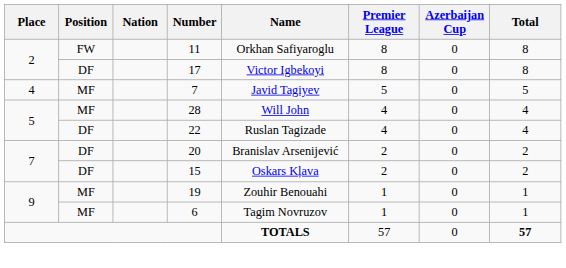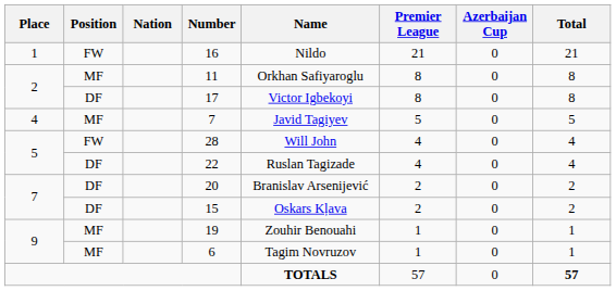 <table class="wikitable" style="font-size: 95%; text-align: center;">
 <tr>
 <th width=60>Place</th>
 <th width=60>Position</th>
 <th width=60>Nation</th>
 <th width=60>Number</th>
 <th width=150>Name</th>
 <th width=80><a href='#'>Premier League</a></th>
 <th width=80><a href='#'>Azerbaijan Cup</a></th>
 <th width=80>Total</th>
 </tr>
 <tr>
+<td>1</td>
+<td>FW</td>
+<td></td>
+<td>16</td>
+<td>Nildo</td>
+<td>21</td>
+<td>0</td>
+<td>21</td>
+</tr>
+<tr>
 <td rowspan="2">2</td>
-<td>FW</td>
+<td>MF</td>
 <td></td>
 <td>11</td>
 <td>Orkhan Safiyaroglu</td>
 <td>8</td>
 <td>0</td>
 <td>8</td>
 </tr>
 <tr>
 <td>DF</td>
 <td></td>
 <td>17</td>
 <td><a href='#'>Victor Igbekoyi</a></td>
 <td>8</td>
 <td>0</td>
 <td>8</td>
 </tr>
 <tr>
 <td>4</td>
 <td>MF</td>
 <td></td>
 <td>7</td>
 <td><a href='#'>Javid Tagiyev</a></td>
 <td>5</td>
 <td>0</td>
 <td>5</td>
 </tr>
 <tr>
 <td rowspan="2">5</td>
-<td>MF</td>
+<td>FW</td>
 <td></td>
 <td>28</td>
 <td><a href='#'>Will John</a></td>
 <td>4</td>
 <td>0</td>
 <td>4</td>
 </tr>
 <tr>
 <td>DF</td>
 <td></td>
 <td>22</td>
 <td>Ruslan Tagizade</td>
 <td>4</td>
 <td>0</td>
 <td>4</td>
 </tr>
 <tr>
 <td rowspan="2">7</td>
 <td>DF</td>
 <td></td>
 <td>20</td>
 <td>Branislav Arsenijević</td>
 <td>2</td>
 <td>0</td>
 <td>2</td>
 </tr>
 <tr>
 <td>DF</td>
 <td></td>
 <td>15</td>
 <td><a href='#'>Oskars Kļava</a></td>
 <td>2</td>
 <td>0</td>
 <td>2</td>
 </tr>
 <tr>
 <td rowspan="2">9</td>
 <td>MF</td>
 <td></td>
 <td>19</td>
 <td>Zouhir Benouahi</td>
 <td>1</td>
 <td>0</td>
 <td>1</td>
 </tr>
 <tr>
 <td>MF</td>
 <td></td>
 <td>6</td>
 <td>Tagim Novruzov</td>
 <td>1</td>
 <td>0</td>
 <td>1</td>
 </tr>
 <tr>
 <td colspan="4"></td>
 <td><strong>TOTALS</strong></td>
 <td>57</td>
 <td>0</td>
 <td><strong>57</strong></td>
 </tr>
 </table>
